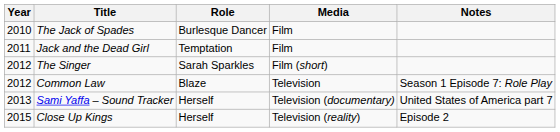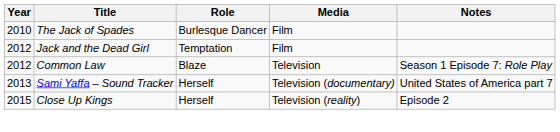 <table class="wikitable sortable">
 <tr>
 <th>Year</th>
 <th>Title</th>
 <th>Role</th>
 <th>Media</th>
 <th>Notes</th>
 </tr>
 <tr>
 <td>2010</td>
 <td><em>The Jack of Spades</em></td>
 <td>Burlesque Dancer</td>
 <td>Film</td>
 <td></td>
 </tr>
 <tr>
-<td>2011</td>
+<td>2012</td>
 <td><em>Jack and the Dead Girl</em></td>
 <td>Temptation</td>
 <td>Film</td>
-<td></td>
-</tr>
-<tr>
-<td>2012</td>
-<td><em>The Singer</em></td>
-<td>Sarah Sparkles</td>
-<td>Film (<em>short</em>)</td>
 <td></td>
 </tr>
 <tr>
 <td>2012</td>
 <td><em>Common Law</em></td>
 <td>Blaze</td>
 <td>Television</td>
 <td>Season 1 Episode 7: <em>Role Play</em></td>
 </tr>
 <tr>
 <td>2013</td>
 <td><em><a href='#'>Sami Yaffa</a> – Sound Tracker</em></td>
 <td>Herself</td>
 <td>Television (<em>documentary)</em></td>
 <td>United States of America part 7</td>
 </tr>
 <tr>
 <td>2015</td>
 <td><em>Close Up Kings</em></td>
 <td>Herself</td>
 <td>Television (<em>reality</em>)</td>
 <td>Episode 2</td>
 </tr>
 </table>
